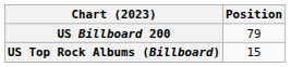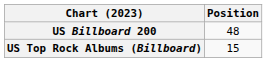 <table class="wikitable plainrowheaders" style="text-align:center">
 <tr>
 <th scope="col">Chart (2023)</th>
 <th scope="col">Position</th>
 </tr>
 <tr>
 <th scope="row">US <em>Billboard</em> 200</th>
-<td>79</td>
+<td>48</td>
 </tr>
 <tr>
 <th scope="row">US Top Rock Albums (<em>Billboard</em>)</th>
 <td>15</td>
 </tr>
 </table>
